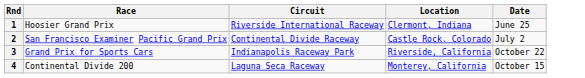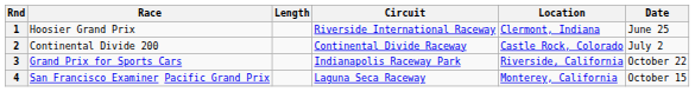 <table class="wikitable" style="font-size: 90%;">
 <tr>
 <th>Rnd</th>
 <th>Race</th>
+<th>Length</th>
 <th>Circuit</th>
 <th>Location</th>
 <th>Date</th>
 </tr>
 <tr>
 <th>1</th>
 <td>Hoosier Grand Prix</td>
+<td align="center"></td>
 <td><a href='#'>Riverside International Raceway</a></td>
 <td><a href='#'>Clermont, Indiana</a></td>
 <td>June 25</td>
 </tr>
 <tr>
 <th>2</th>
-<td><a href='#'>San Francisco Examiner</a> <a href='#'>Pacific Grand Prix</a></td>
+<td>Continental Divide 200</td>
+<td align="center"></td>
 <td><a href='#'>Continental Divide Raceway</a></td>
 <td><a href='#'>Castle Rock, Colorado</a></td>
 <td>July 2</td>
 </tr>
 <tr>
 <th>3</th>
 <td><a href='#'>Grand Prix for Sports Cars</a></td>
+<td align="center"></td>
 <td><a href='#'>Indianapolis Raceway Park</a></td>
 <td><a href='#'>Riverside, California</a></td>
 <td>October 22</td>
 </tr>
 <tr>
 <th>4</th>
-<td>Continental Divide 200</td>
+<td><a href='#'>San Francisco Examiner</a> <a href='#'>Pacific Grand Prix</a></td>
+<td align="center"></td>
 <td><a href='#'>Laguna Seca Raceway</a></td>
 <td><a href='#'>Monterey, California</a></td>
 <td>October 15</td>
 </tr>
 </table>
